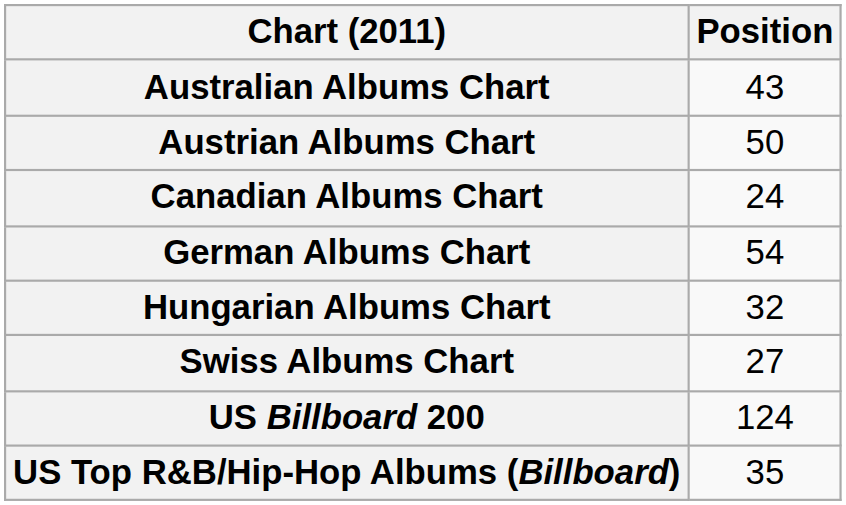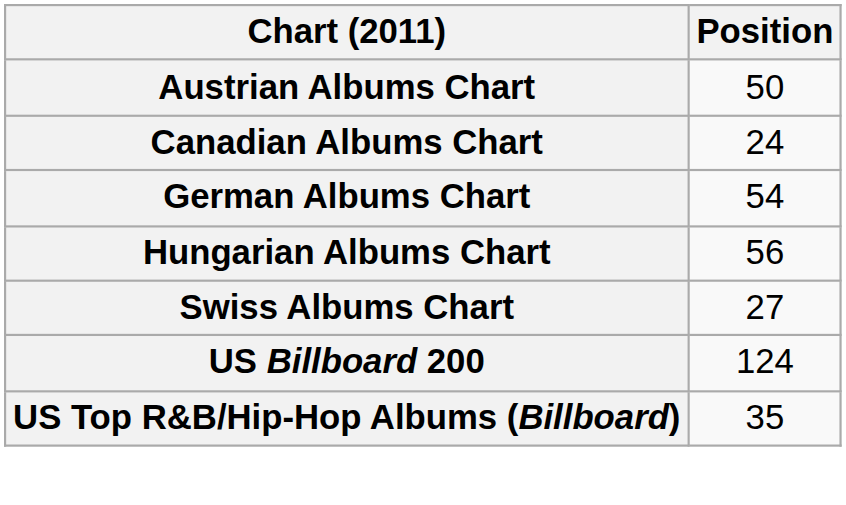 <table class="wikitable sortable plainrowheaders" style="text-align:center">
 <tr>
 <th scope="col">Chart (2011)</th>
 <th scope="col">Position</th>
-</tr>
-<tr>
-<th scope="row">Australian Albums Chart</th>
-<td style="text-align:center;">43</td>
 </tr>
 <tr>
 <th scope="row">Austrian Albums Chart</th>
 <td style="text-align:center;">50</td>
 </tr>
 <tr>
 <th scope="row">Canadian Albums Chart</th>
 <td style="text-align:center;">24</td>
 </tr>
 <tr>
 <th scope="row">German Albums Chart</th>
 <td style="text-align:center;">54</td>
 </tr>
 <tr>
 <th scope="row">Hungarian Albums Chart</th>
-<td style="text-align:center;">32</td>
+<td style="text-align:center;">56</td>
 </tr>
 <tr>
 <th scope="row">Swiss Albums Chart</th>
 <td style="text-align:center;">27</td>
 </tr>
 <tr>
 <th scope="row">US <em>Billboard</em> 200</th>
 <td align="center">124</td>
 </tr>
 <tr>
 <th scope="row">US Top R&B/Hip-Hop Albums (<em>Billboard</em>)</th>
 <td align="center">35</td>
 </tr>
 </table>
